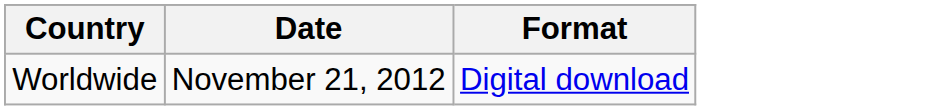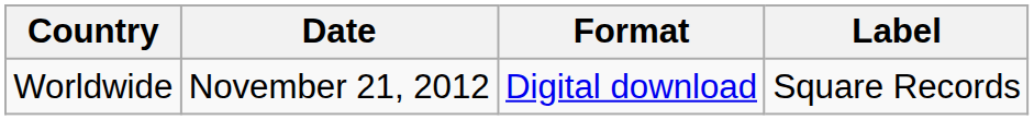 <table class="wikitable">
 <tr>
 <th>Country</th>
 <th>Date</th>
 <th>Format</th>
+<th>Label</th>
 </tr>
 <tr>
 <td>Worldwide</td>
 <td>November 21, 2012</td>
 <td><a href='#'>Digital download</a></td>
+<td>Square Records</td>
 </tr>
 </table>
